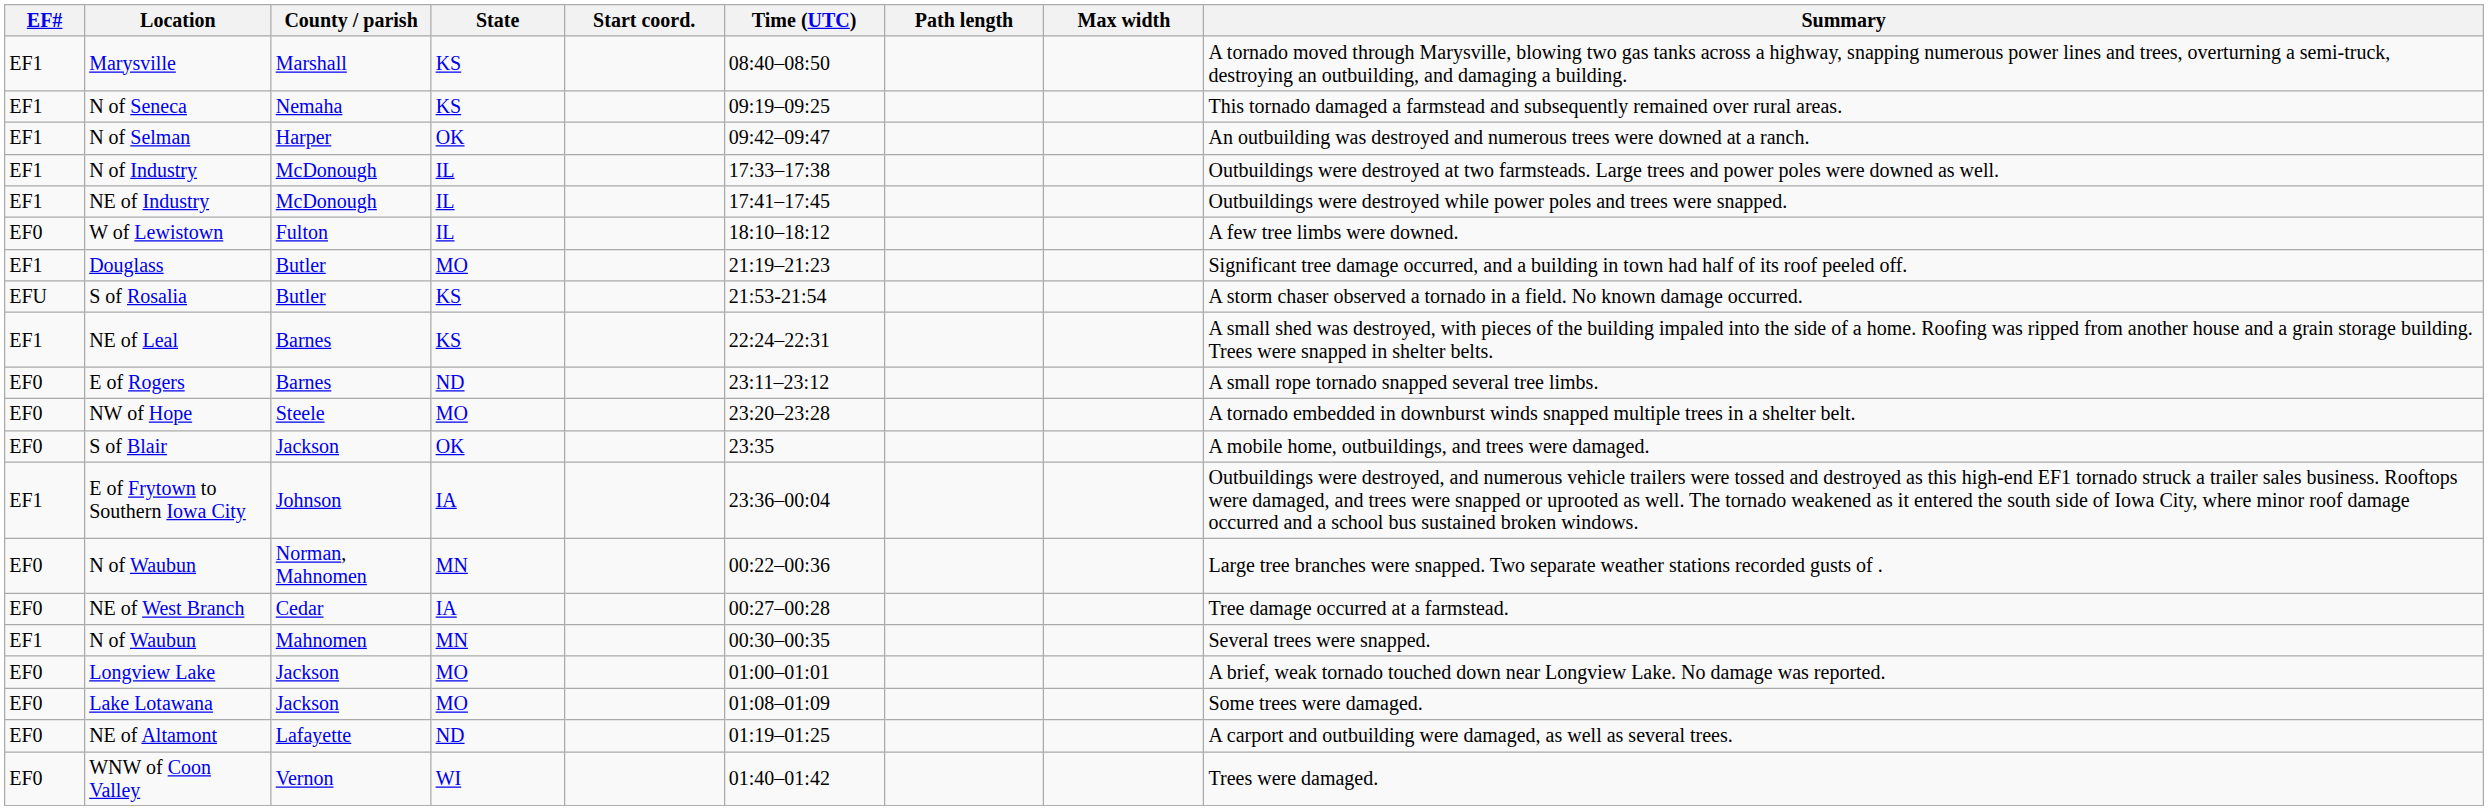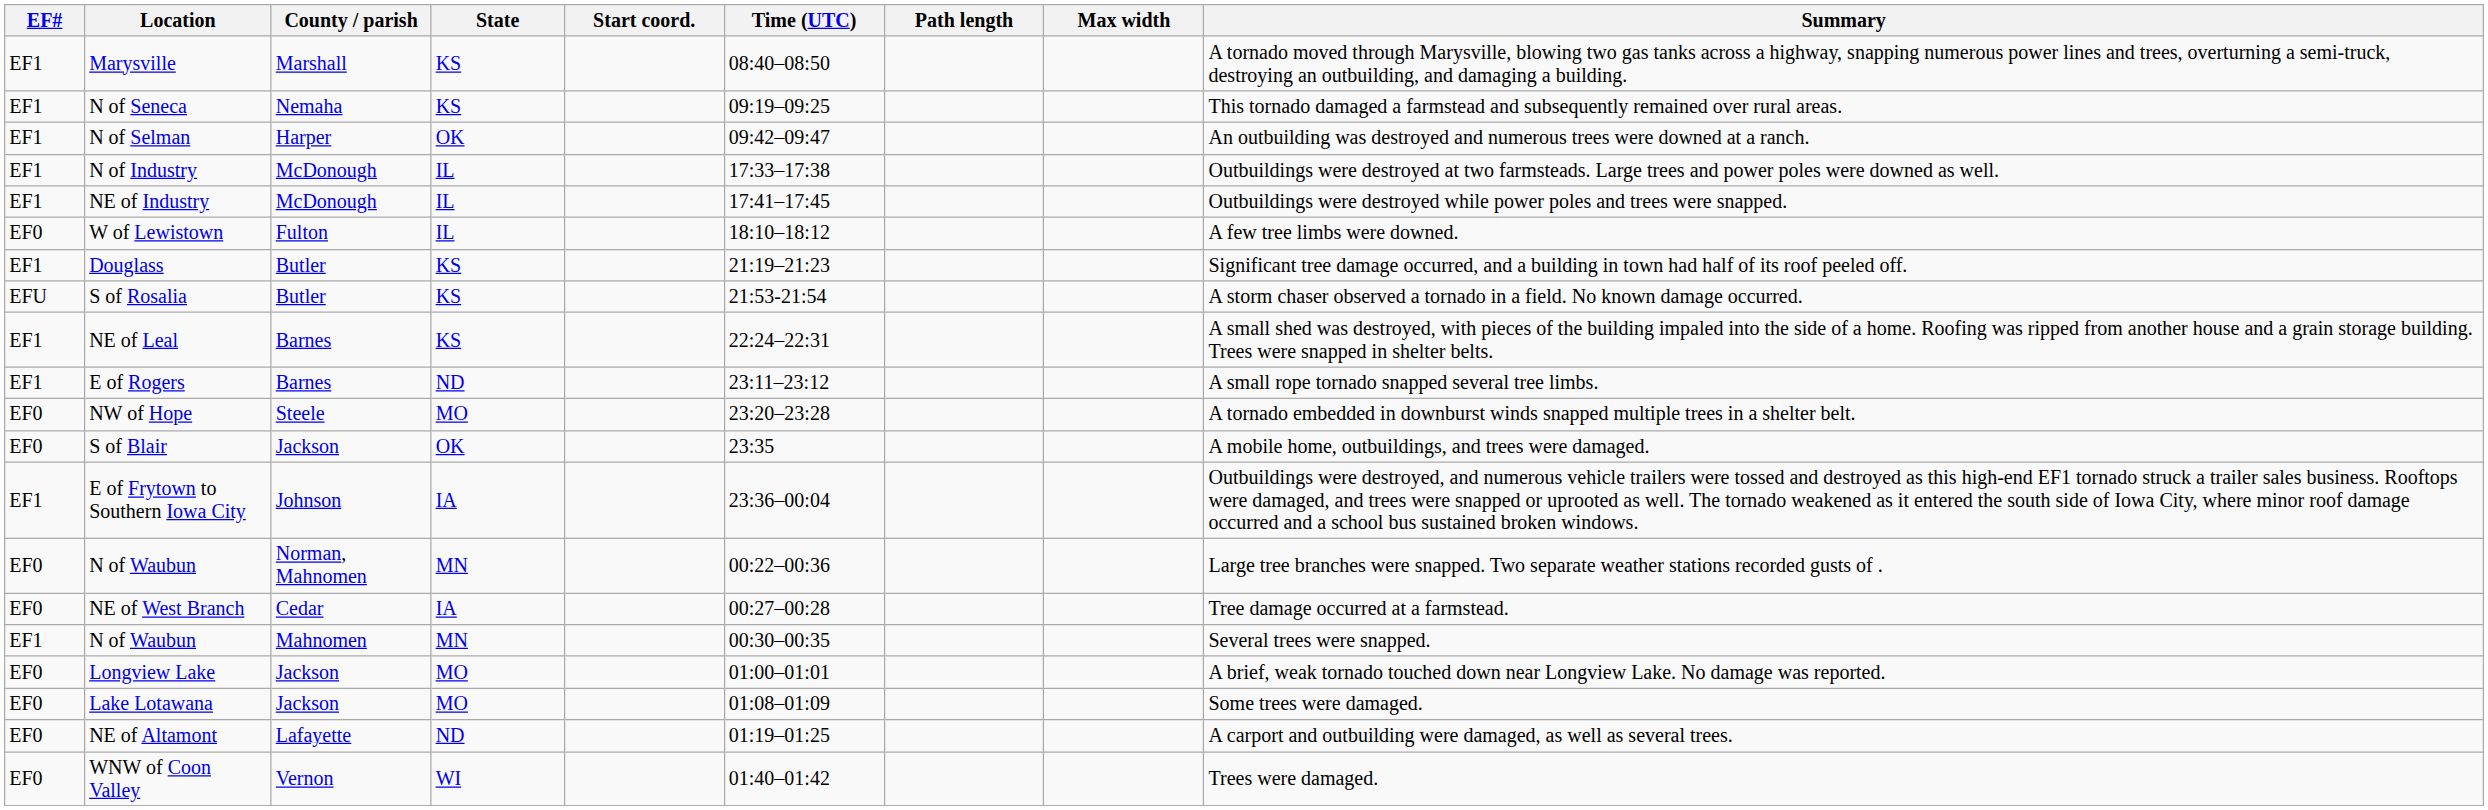 <table class="wikitable sortable" style="width:100%;">
 <tr>
 <th scope="col" style="width:3%; text-align:center;"><a href='#'>EF#</a></th>
 <th scope="col" style="width:7%; text-align:center;" class="unsortable">Location</th>
 <th scope="col" style="width:6%; text-align:center;" class="unsortable">County / parish</th>
 <th scope="col" style="width:5%; text-align:center;">State</th>
 <th scope="col" style="width:6%; text-align:center;">Start coord.</th>
 <th scope="col" style="width:6%; text-align:center;">Time (<a href='#'>UTC</a>)</th>
 <th scope="col" style="width:6%; text-align:center;">Path length</th>
 <th scope="col" style="width:6%; text-align:center;">Max width</th>
 <th scope="col" class="unsortable" style="width:48%; text-align:center;">Summary</th>
 </tr>
 <tr>
 <td bgcolor=>EF1</td>
 <td><a href='#'>Marysville</a></td>
 <td><a href='#'>Marshall</a></td>
 <td><a href='#'>KS</a></td>
 <td></td>
 <td>08:40–08:50</td>
 <td></td>
 <td></td>
 <td>A tornado moved through Marysville, blowing two  gas tanks across a highway, snapping numerous power lines and trees, overturning a semi-truck, destroying an outbuilding, and damaging a building.</td>
 </tr>
 <tr>
 <td bgcolor=>EF1</td>
 <td>N of <a href='#'>Seneca</a></td>
 <td><a href='#'>Nemaha</a></td>
 <td><a href='#'>KS</a></td>
 <td></td>
 <td>09:19–09:25</td>
 <td></td>
 <td></td>
 <td>This tornado damaged a farmstead and subsequently remained over rural areas.</td>
 </tr>
 <tr>
 <td bgcolor=>EF1</td>
 <td>N of <a href='#'>Selman</a></td>
 <td><a href='#'>Harper</a></td>
 <td><a href='#'>OK</a></td>
 <td></td>
 <td>09:42–09:47</td>
 <td></td>
 <td></td>
 <td>An outbuilding was destroyed and numerous trees were downed at a ranch.</td>
 </tr>
 <tr>
 <td bgcolor=>EF1</td>
 <td>N of <a href='#'>Industry</a></td>
 <td><a href='#'>McDonough</a></td>
 <td><a href='#'>IL</a></td>
 <td></td>
 <td>17:33–17:38</td>
 <td></td>
 <td></td>
 <td>Outbuildings were destroyed at two farmsteads. Large trees and power poles were downed as well.</td>
 </tr>
 <tr>
 <td bgcolor=>EF1</td>
 <td>NE of <a href='#'>Industry</a></td>
 <td><a href='#'>McDonough</a></td>
 <td><a href='#'>IL</a></td>
 <td></td>
 <td>17:41–17:45</td>
 <td></td>
 <td></td>
 <td>Outbuildings were destroyed while power poles and trees were snapped.</td>
 </tr>
 <tr>
 <td bgcolor=>EF0</td>
 <td>W of <a href='#'>Lewistown</a></td>
 <td><a href='#'>Fulton</a></td>
 <td><a href='#'>IL</a></td>
 <td></td>
 <td>18:10–18:12</td>
 <td></td>
 <td></td>
 <td>A few tree limbs were downed.</td>
 </tr>
 <tr>
 <td bgcolor=>EF1</td>
 <td><a href='#'>Douglass</a></td>
 <td><a href='#'>Butler</a></td>
-<td><a href='#'>MO</a></td>
+<td><a href='#'>KS</a></td>
 <td></td>
 <td>21:19–21:23</td>
 <td></td>
 <td></td>
 <td>Significant tree damage occurred, and a building in town had half of its roof peeled off.</td>
 </tr>
 <tr>
 <td bgcolor=>EFU</td>
 <td>S of <a href='#'>Rosalia</a></td>
 <td><a href='#'>Butler</a></td>
 <td><a href='#'>KS</a></td>
 <td></td>
 <td>21:53-21:54</td>
 <td></td>
 <td></td>
 <td>A storm chaser observed a tornado in a field. No known damage occurred.</td>
 </tr>
 <tr>
 <td bgcolor=>EF1</td>
 <td>NE of <a href='#'>Leal</a></td>
 <td><a href='#'>Barnes</a></td>
 <td><a href='#'>KS</a></td>
 <td></td>
 <td>22:24–22:31</td>
 <td></td>
 <td></td>
 <td>A small shed was destroyed, with pieces of the building impaled into the side of a home. Roofing was ripped from another house and a grain storage building. Trees were snapped in shelter belts.</td>
 </tr>
 <tr>
-<td bgcolor=>EF0</td>
+<td bgcolor=>EF1</td>
 <td>E of <a href='#'>Rogers</a></td>
 <td><a href='#'>Barnes</a></td>
 <td><a href='#'>ND</a></td>
 <td></td>
 <td>23:11–23:12</td>
 <td></td>
 <td></td>
 <td>A small rope tornado snapped several tree limbs.</td>
 </tr>
 <tr>
 <td bgcolor=>EF0</td>
 <td>NW of <a href='#'>Hope</a></td>
 <td><a href='#'>Steele</a></td>
 <td><a href='#'>MO</a></td>
 <td></td>
 <td>23:20–23:28</td>
 <td></td>
 <td></td>
 <td>A tornado embedded in downburst winds snapped multiple trees in a shelter belt.</td>
 </tr>
 <tr>
 <td bgcolor=>EF0</td>
 <td>S of <a href='#'>Blair</a></td>
 <td><a href='#'>Jackson</a></td>
 <td><a href='#'>OK</a></td>
 <td></td>
 <td>23:35</td>
 <td></td>
 <td></td>
 <td>A mobile home, outbuildings, and trees were damaged.</td>
 </tr>
 <tr>
 <td bgcolor=>EF1</td>
 <td>E of <a href='#'>Frytown</a> to Southern <a href='#'>Iowa City</a></td>
 <td><a href='#'>Johnson</a></td>
 <td><a href='#'>IA</a></td>
 <td></td>
 <td>23:36–00:04</td>
 <td></td>
 <td></td>
 <td>Outbuildings were destroyed, and numerous vehicle trailers were tossed and destroyed as this high-end EF1 tornado struck a trailer sales business. Rooftops were damaged, and trees were snapped or uprooted as well. The tornado weakened as it entered the south side of Iowa City, where minor roof damage occurred and a school bus sustained broken windows.</td>
 </tr>
 <tr>
 <td bgcolor=>EF0</td>
 <td>N of <a href='#'>Waubun</a></td>
 <td><a href='#'>Norman</a>, <a href='#'>Mahnomen</a></td>
 <td><a href='#'>MN</a></td>
 <td></td>
 <td>00:22–00:36</td>
 <td></td>
 <td></td>
 <td>Large tree branches were snapped. Two separate weather stations recorded gusts of .</td>
 </tr>
 <tr>
 <td bgcolor=>EF0</td>
 <td>NE of <a href='#'>West Branch</a></td>
 <td><a href='#'>Cedar</a></td>
 <td><a href='#'>IA</a></td>
 <td></td>
 <td>00:27–00:28</td>
 <td></td>
 <td></td>
 <td>Tree damage occurred at a farmstead.</td>
 </tr>
 <tr>
 <td bgcolor=>EF1</td>
 <td>N of <a href='#'>Waubun</a></td>
 <td><a href='#'>Mahnomen</a></td>
 <td><a href='#'>MN</a></td>
 <td></td>
 <td>00:30–00:35</td>
 <td></td>
 <td></td>
 <td>Several trees were snapped.</td>
 </tr>
 <tr>
 <td bgcolor=>EF0</td>
 <td><a href='#'>Longview Lake</a></td>
 <td><a href='#'>Jackson</a></td>
 <td><a href='#'>MO</a></td>
 <td></td>
 <td>01:00–01:01</td>
 <td></td>
 <td></td>
 <td>A brief, weak tornado touched down near Longview Lake. No damage was reported.</td>
 </tr>
 <tr>
 <td bgcolor=>EF0</td>
 <td><a href='#'>Lake Lotawana</a></td>
 <td><a href='#'>Jackson</a></td>
 <td><a href='#'>MO</a></td>
 <td></td>
 <td>01:08–01:09</td>
 <td></td>
 <td></td>
 <td>Some trees were damaged.</td>
 </tr>
 <tr>
 <td bgcolor=>EF0</td>
 <td>NE of <a href='#'>Altamont</a></td>
 <td><a href='#'>Lafayette</a></td>
 <td><a href='#'>ND</a></td>
 <td></td>
 <td>01:19–01:25</td>
 <td></td>
 <td></td>
 <td>A carport and outbuilding were damaged, as well as several trees.</td>
 </tr>
 <tr>
 <td bgcolor=>EF0</td>
 <td>WNW of <a href='#'>Coon Valley</a></td>
 <td><a href='#'>Vernon</a></td>
 <td><a href='#'>WI</a></td>
 <td></td>
 <td>01:40–01:42</td>
 <td></td>
 <td></td>
 <td>Trees were damaged.</td>
 </tr>
 <tr>
 </tr>
 </table>
